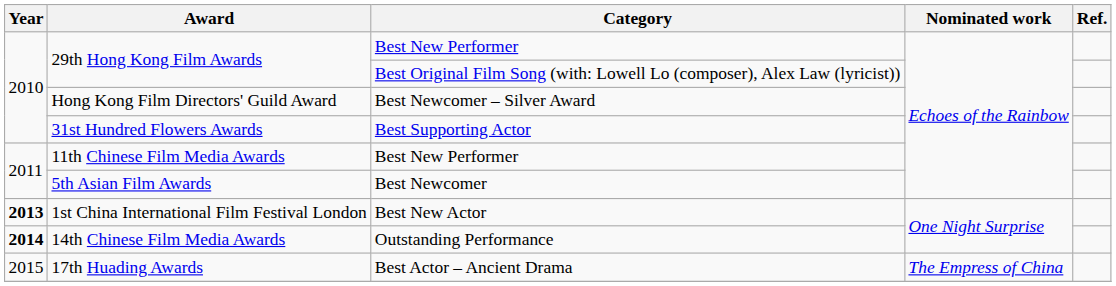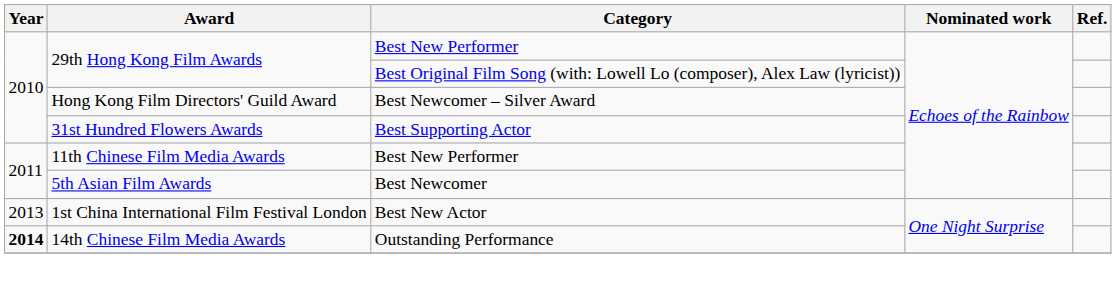 <table class="wikitable sortable">
 <tr>
 <th>Year</th>
 <th>Award</th>
 <th>Category</th>
 <th>Nominated work</th>
 <th>Ref.</th>
 </tr>
 <tr>
 <td rowspan=4>2010</td>
 <td rowspan=2>29th <a href='#'>Hong Kong Film Awards</a></td>
 <td><a href='#'>Best New Performer</a></td>
 <td rowspan=6><em><a href='#'>Echoes of the Rainbow</a></em></td>
 <td></td>
 </tr>
 <tr>
 <td><a href='#'>Best Original Film Song</a> (with: Lowell Lo (composer), Alex Law  (lyricist))</td>
 <td></td>
 </tr>
 <tr>
 <td>Hong Kong Film Directors' Guild Award</td>
 <td>Best Newcomer – Silver Award</td>
 <td></td>
 </tr>
 <tr>
 <td><a href='#'>31st Hundred Flowers Awards</a></td>
 <td><a href='#'>Best Supporting Actor</a></td>
 <td></td>
 </tr>
 <tr>
 <td rowspan=2>2011</td>
 <td>11th <a href='#'>Chinese Film Media Awards</a></td>
 <td>Best New Performer</td>
 <td></td>
 </tr>
 <tr>
 <td><a href='#'>5th Asian Film Awards</a></td>
 <td>Best Newcomer</td>
 <td></td>
 </tr>
 <tr>
-<td rowspan=1><strong>2013</strong></td>
+<td rowspan=1>2013</td>
 <td>1st China International Film Festival London</td>
 <td>Best New Actor</td>
 <td rowspan=2><em><a href='#'>One Night Surprise</a></em></td>
 <td></td>
 </tr>
 <tr>
 <td rowspan=1><strong>2014</strong></td>
 <td>14th <a href='#'>Chinese Film Media Awards</a></td>
 <td>Outstanding Performance</td>
 <td></td>
 </tr>
 <tr>
-<td rowspan=1>2015</td>
-<td>17th <a href='#'>Huading Awards</a></td>
-<td>Best Actor – Ancient Drama</td>
-<td><em><a href='#'>The Empress of China</a></em></td>
-<td></td>
-</tr>
-<tr>
 </tr>
 </table>
